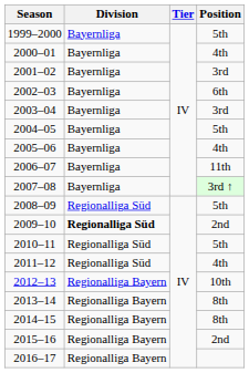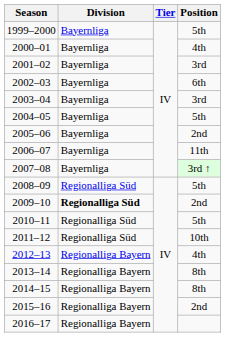 <table class="wikitable">
 <tr>
 <th>Season</th>
 <th>Division</th>
 <th><a href='#'>Tier</a></th>
 <th>Position</th>
 </tr>
 <tr align="center">
 <td>1999–2000</td>
 <td align="left"><a href='#'>Bayernliga</a></td>
 <td rowspan=9>IV</td>
 <td>5th</td>
 </tr>
 <tr align="center">
 <td>2000–01</td>
 <td align="left">Bayernliga</td>
 <td>4th</td>
 </tr>
 <tr align="center">
 <td>2001–02</td>
 <td align="left">Bayernliga</td>
 <td>3rd</td>
 </tr>
 <tr align="center">
 <td>2002–03</td>
 <td align="left">Bayernliga</td>
 <td>6th</td>
 </tr>
 <tr align="center">
 <td>2003–04</td>
 <td align="left">Bayernliga</td>
 <td>3rd</td>
 </tr>
 <tr align="center">
 <td>2004–05</td>
 <td align="left">Bayernliga</td>
 <td>5th</td>
 </tr>
 <tr align="center">
 <td>2005–06</td>
 <td align="left">Bayernliga</td>
-<td>4th</td>
+<td>2nd</td>
 </tr>
 <tr align="center">
 <td>2006–07</td>
 <td align="left">Bayernliga</td>
 <td>11th</td>
 </tr>
 <tr align="center">
 <td>2007–08</td>
 <td align="left">Bayernliga</td>
 <td style="background:#ddffdd">3rd ↑</td>
 </tr>
 <tr align="center">
 <td>2008–09</td>
 <td align="left"><a href='#'>Regionalliga Süd</a></td>
 <td rowspan=9>IV</td>
 <td>5th</td>
 </tr>
 <tr align="center">
 <td>2009–10</td>
 <td align="left"><strong>Regionalliga Süd</strong></td>
 <td>2nd</td>
 </tr>
 <tr align="center">
 <td>2010–11</td>
 <td align="left">Regionalliga Süd</td>
 <td>5th</td>
 </tr>
 <tr align="center">
 <td>2011–12</td>
 <td align="left">Regionalliga Süd</td>
-<td>4th</td>
+<td>10th</td>
 </tr>
 <tr align="center">
 <td><a href='#'>2012–13</a></td>
 <td align="left"><a href='#'>Regionalliga Bayern</a></td>
-<td>10th</td>
+<td>4th</td>
 </tr>
 <tr align="center">
 <td>2013–14</td>
 <td align="left">Regionalliga Bayern</td>
 <td>8th</td>
 </tr>
 <tr align="center">
 <td>2014–15</td>
 <td align="left">Regionalliga Bayern</td>
 <td>8th</td>
 </tr>
 <tr align="center">
 <td>2015–16</td>
 <td align="left">Regionalliga Bayern</td>
 <td>2nd</td>
 </tr>
 <tr align="center">
 <td>2016–17</td>
 <td align="left">Regionalliga Bayern</td>
 <td></td>
 </tr>
 </table>
